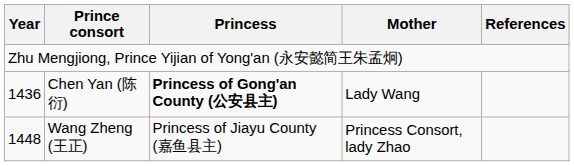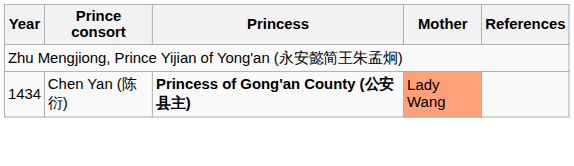 <table class="wikitable">
 <tr>
 <th>Year</th>
 <th>Prince consort</th>
 <th>Princess</th>
 <th>Mother</th>
 <th>References</th>
 </tr>
 <tr>
 <td colspan="5">Zhu Mengjiong, Prince Yijian of Yong'an (永安懿简王朱孟炯)</td>
 </tr>
 <tr>
-<td>1436</td>
+<td>1434</td>
 <td>Chen Yan (陈衍)</td>
 <td><strong>Princess of Gong'an County (公安县主)</strong></td>
-<td>Lady Wang</td>
-<td></td>
-</tr>
-<tr>
-<td>1448</td>
-<td>Wang Zheng (王正)</td>
-<td>Princess of Jiayu County (嘉鱼县主)</td>
-<td>Princess Consort, lady Zhao</td>
+<td style="background: lightsalmon;">Lady Wang</td>
 <td></td>
 </tr>
 </table>
